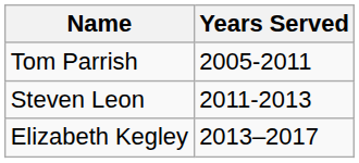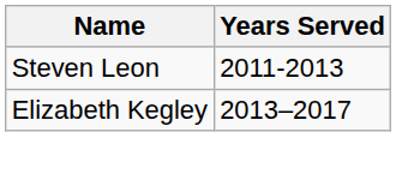 <table class="wikitable">
 <tr>
 <th>Name</th>
 <th>Years Served</th>
-</tr>
-<tr>
-<td>Tom Parrish</td>
-<td>2005-2011</td>
 </tr>
 <tr>
 <td>Steven Leon</td>
 <td>2011-2013</td>
 </tr>
 <tr>
 <td>Elizabeth Kegley</td>
 <td>2013–2017</td>
 </tr>
 </table>
